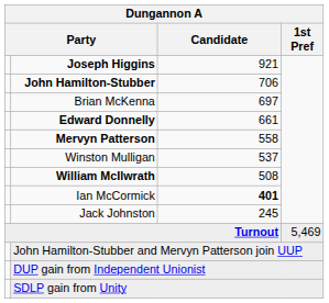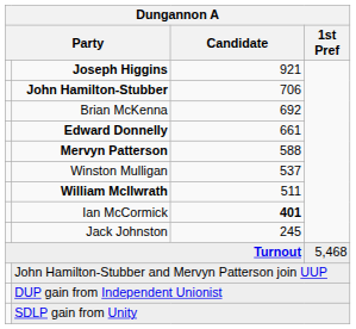 <table class="wikitable">
 <tr>
 <th colspan="4" align="center">Dungannon A</th>
 </tr>
 <tr>
 <th colspan="2" align="center" width=200>Party</th>
 <th width=160>Candidate</th>
 <th width=50>1st Pref</th>
 </tr>
 <tr>
 <td></td>
 <td align="right"><strong>Joseph Higgins</strong></td>
 <td align="right">921</td>
 </tr>
 <tr>
 <td></td>
 <td align="right"><strong>John Hamilton-Stubber</strong></td>
 <td align="right">706</td>
 </tr>
 <tr>
 <td></td>
 <td align="right">Brian McKenna</td>
-<td align="right">697</td>
+<td align="right">692</td>
 </tr>
 <tr>
 <td></td>
 <td align="right"><strong>Edward Donnelly</strong></td>
 <td align="right">661</td>
 </tr>
 <tr>
 <td></td>
 <td align="right"><strong>Mervyn Patterson</strong></td>
-<td align="right">558</td>
+<td align="right">588</td>
 </tr>
 <tr>
 <td></td>
 <td align="right">Winston Mulligan</td>
 <td align="right">537</td>
 </tr>
 <tr>
 <td></td>
 <td align="right"><strong>William McIlwrath</strong></td>
-<td align="right">508</td>
+<td align="right">511</td>
 </tr>
 <tr>
 <td></td>
 <td align="right">Ian McCormick</td>
 <td align="right"><strong>401</strong></td>
 </tr>
 <tr>
 <td></td>
 <td align="right">Jack Johnston</td>
 <td align="right">245</td>
 </tr>
 <tr bgcolor="EEEEEE">
 <td colspan=3 align="right"><strong><a href='#'>Turnout</a></strong></td>
-<td align="right">5,469</td>
+<td align="right">5,468</td>
 </tr>
 <tr>
 <td bgcolor=></td>
 <td colspan=3 bgcolor="EEEEEE">John Hamilton-Stubber and Mervyn Patterson join <a href='#'>UUP</a></td>
 </tr>
 <tr>
 <td bgcolor=></td>
 <td colspan=3 bgcolor="EEEEEE"><a href='#'>DUP</a> gain from <a href='#'>Independent Unionist</a></td>
 </tr>
 <tr>
 <td bgcolor=></td>
 <td colspan=3 bgcolor="EEEEEE"><a href='#'>SDLP</a> gain from <a href='#'>Unity</a></td>
 </tr>
 </table>
